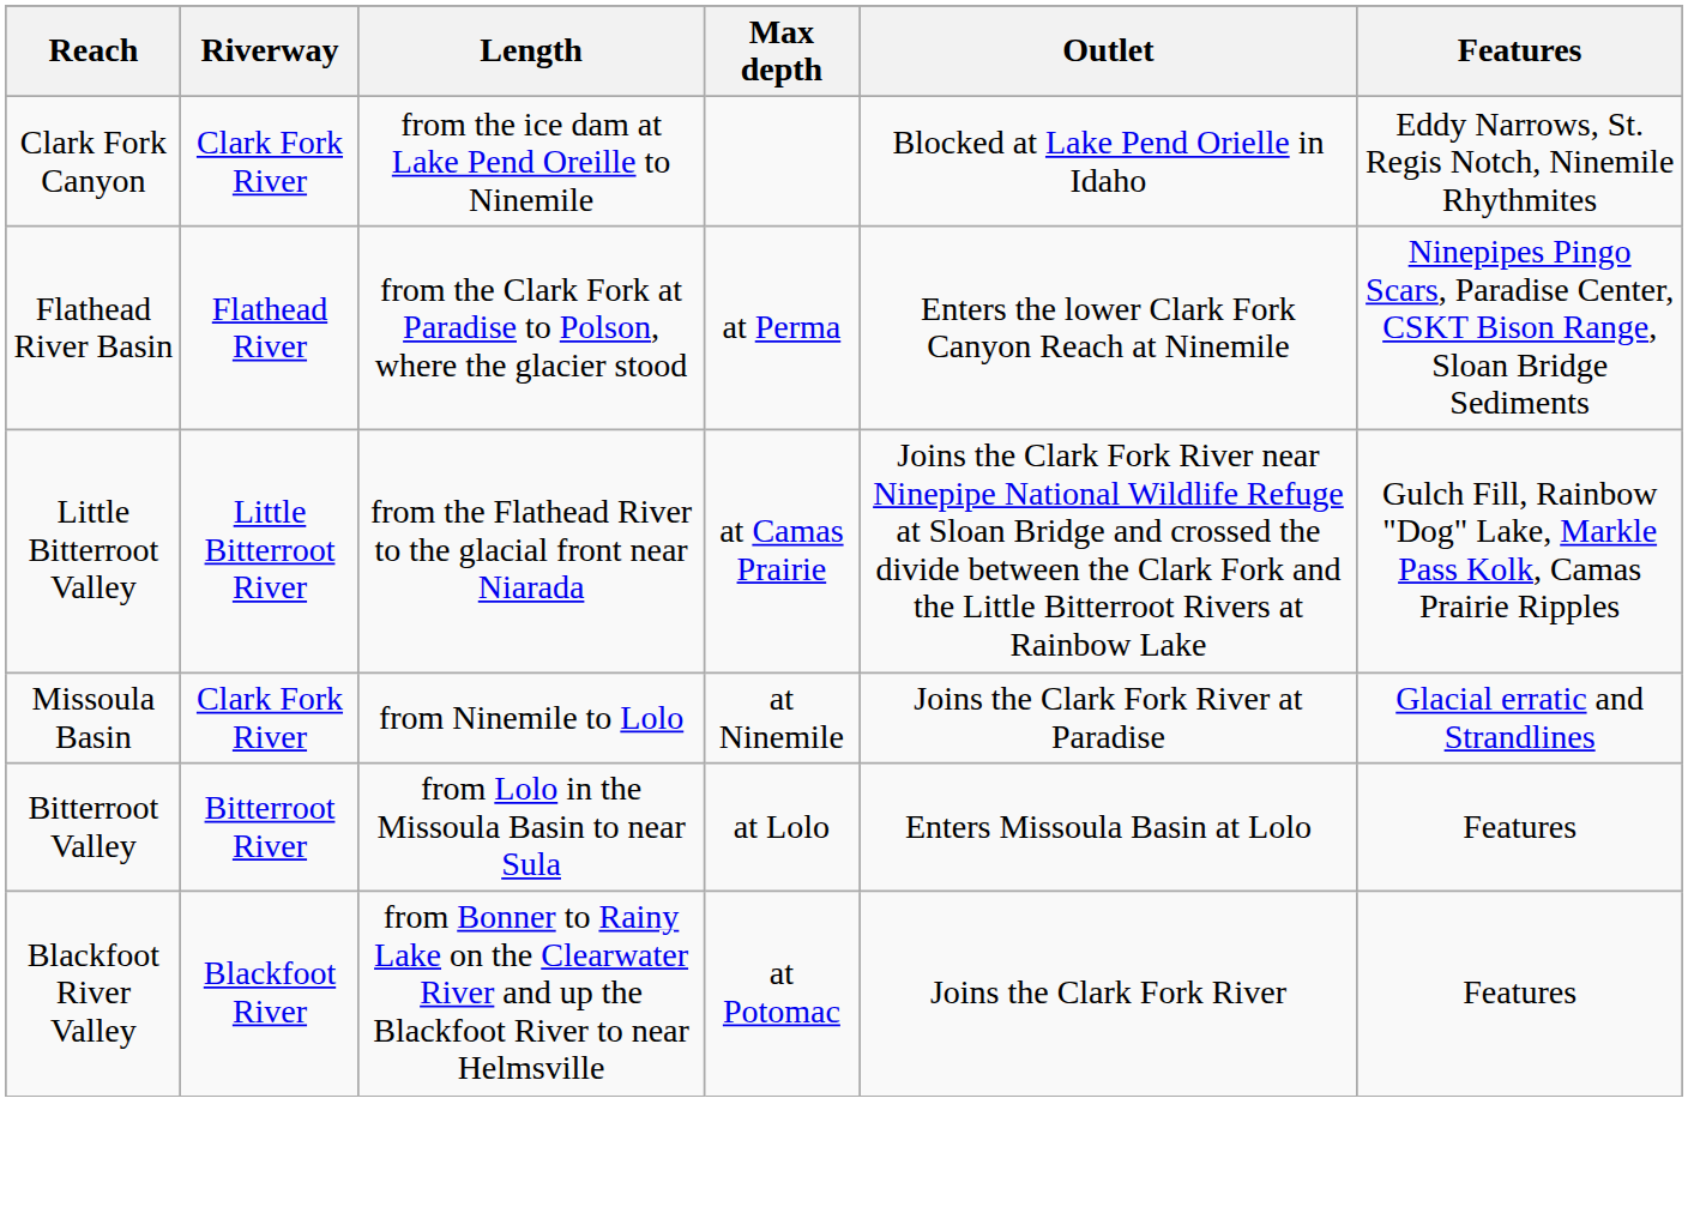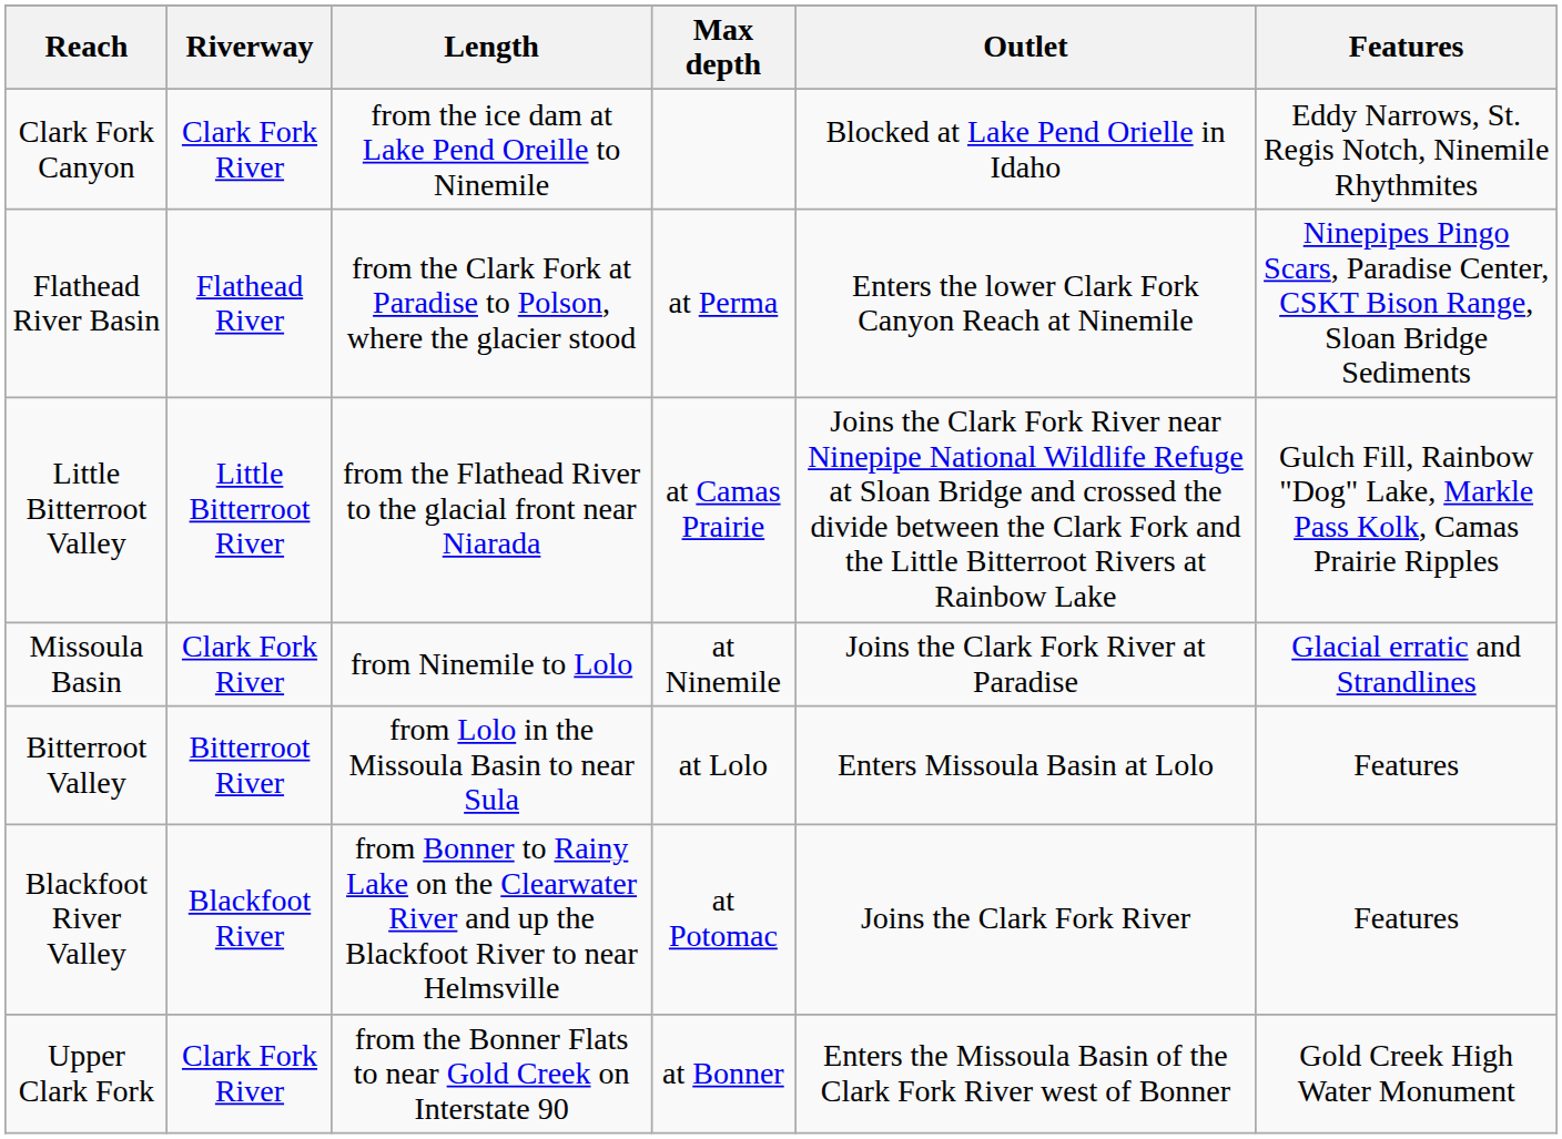 <table class="wikitable" style="text-align: center; width: 800px; height: 200px;">
 <tr Wikitable>
 </tr>
 <tr>
 <th>Reach</th>
 <th>Riverway</th>
 <th>Length</th>
 <th>Max depth</th>
 <th>Outlet</th>
 <th>Features</th>
 </tr>
 <tr>
 <td>Clark Fork Canyon</td>
 <td><a href='#'>Clark Fork River</a></td>
 <td> from the ice dam at <a href='#'>Lake Pend Oreille</a> to Ninemile</td>
 <td></td>
 <td>Blocked at <a href='#'>Lake Pend Orielle</a> in Idaho</td>
 <td>Eddy Narrows, St. Regis Notch, Ninemile Rhythmites</td>
 </tr>
 <tr>
 <td>Flathead River Basin</td>
 <td><a href='#'>Flathead River</a></td>
 <td> from the Clark Fork at <a href='#'>Paradise</a> to <a href='#'>Polson</a>, where the glacier stood</td>
 <td> at <a href='#'>Perma</a></td>
 <td>Enters the lower Clark Fork Canyon Reach at Ninemile</td>
 <td><a href='#'>Ninepipes Pingo Scars</a>, Paradise Center, <a href='#'>CSKT Bison Range</a>, Sloan Bridge Sediments</td>
 </tr>
 <tr>
 <td>Little Bitterroot Valley</td>
 <td><a href='#'>Little Bitterroot River</a></td>
 <td> from the Flathead River to the glacial front near <a href='#'>Niarada</a></td>
 <td> at <a href='#'>Camas Prairie</a></td>
 <td>Joins the Clark Fork River near <a href='#'>Ninepipe National Wildlife Refuge</a> at Sloan Bridge and crossed the divide between the Clark Fork and the Little Bitterroot Rivers at Rainbow Lake</td>
 <td>Gulch Fill, Rainbow "Dog" Lake, <a href='#'>Markle Pass Kolk</a>, Camas Prairie Ripples</td>
 </tr>
 <tr>
 <td>Missoula Basin</td>
 <td><a href='#'>Clark Fork River</a></td>
 <td> from Ninemile to <a href='#'>Lolo</a></td>
 <td> at Ninemile</td>
 <td>Joins the Clark Fork River at Paradise</td>
 <td><a href='#'>Glacial erratic</a> and <a href='#'>Strandlines</a></td>
 </tr>
 <tr>
 <td>Bitterroot Valley</td>
 <td><a href='#'>Bitterroot River</a></td>
 <td> from <a href='#'>Lolo</a> in the Missoula Basin to near <a href='#'>Sula</a></td>
 <td> at Lolo</td>
 <td>Enters Missoula Basin at Lolo</td>
 <td>Features</td>
 </tr>
 <tr>
 <td>Blackfoot River Valley</td>
 <td><a href='#'>Blackfoot River</a></td>
 <td> from <a href='#'>Bonner</a> to <a href='#'>Rainy Lake</a> on the <a href='#'>Clearwater River</a> and  up the Blackfoot River to near Helmsville</td>
 <td> at <a href='#'>Potomac</a></td>
 <td>Joins the Clark Fork River</td>
 <td>Features</td>
 </tr>
+<tr>
+<td>Upper Clark Fork</td>
+<td><a href='#'>Clark Fork River</a></td>
+<td> from the Bonner Flats to near <a href='#'>Gold Creek</a> on Interstate 90</td>
+<td> at <a href='#'>Bonner</a></td>
+<td>Enters the Missoula Basin of the Clark Fork River west of Bonner</td>
+<td>Gold Creek High Water Monument</td>
+</tr>
 </table>
